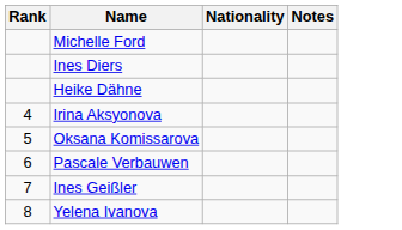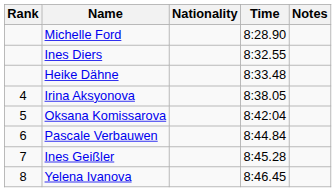 <table class="wikitable sortable" style="text-align:center">
 <tr>
 <th>Rank</th>
 <th>Name</th>
 <th>Nationality</th>
+<th>Time</th>
 <th>Notes</th>
 </tr>
 <tr>
 <td></td>
 <td align=left><a href='#'>Michelle Ford</a></td>
 <td align=left></td>
+<td>8:28.90</td>
 <td></td>
 </tr>
 <tr>
 <td></td>
 <td align=left><a href='#'>Ines Diers</a></td>
 <td align=left></td>
+<td>8:32.55</td>
 <td></td>
 </tr>
 <tr>
 <td></td>
 <td align=left><a href='#'>Heike Dähne</a></td>
 <td align=left></td>
+<td>8:33.48</td>
 <td></td>
 </tr>
 <tr>
 <td>4</td>
 <td align=left><a href='#'>Irina Aksyonova</a></td>
 <td align=left></td>
+<td>8:38.05</td>
 <td></td>
 </tr>
 <tr>
 <td>5</td>
 <td align=left><a href='#'>Oksana Komissarova</a></td>
 <td align=left></td>
+<td>8:42:04</td>
 <td></td>
 </tr>
 <tr>
 <td>6</td>
 <td align=left><a href='#'>Pascale Verbauwen</a></td>
 <td align=left></td>
+<td>8:44.84</td>
 <td></td>
 </tr>
 <tr>
 <td>7</td>
 <td align=left><a href='#'>Ines Geißler</a></td>
 <td align=left></td>
+<td>8:45.28</td>
 <td></td>
 </tr>
 <tr>
 <td>8</td>
 <td align=left><a href='#'>Yelena Ivanova</a></td>
 <td align=left></td>
+<td>8:46.45</td>
 <td></td>
 </tr>
 </table>
